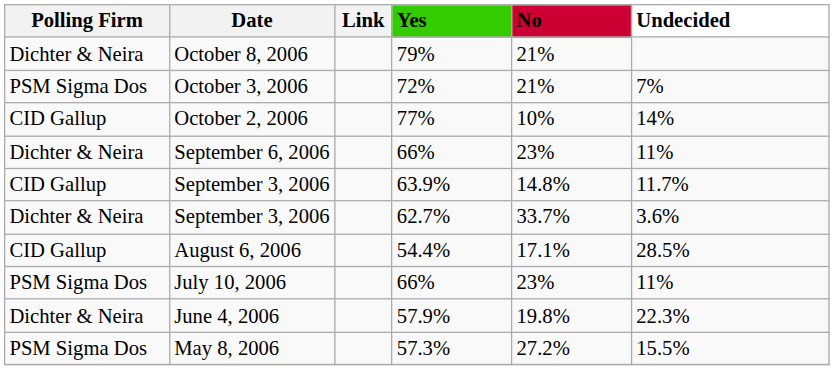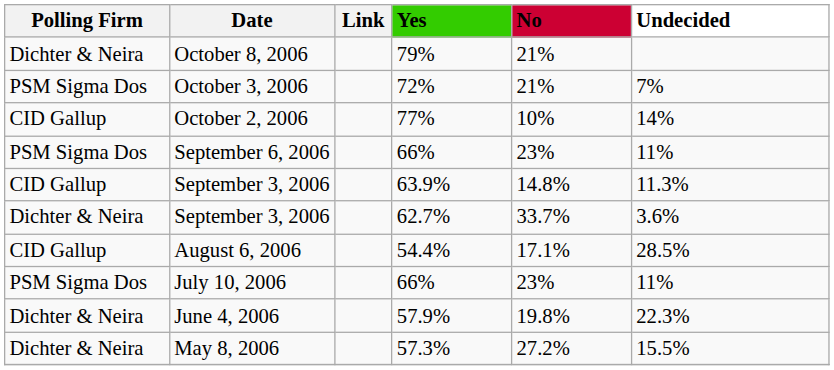 <table class="wikitable">
 <tr>
 <th width=20%>Polling Firm</th>
 <th width=20%>Date</th>
 <th width=7%>Link</th>
 <td style="background: #3C0;"><strong>Yes</strong></td>
 <td style="background: #C03;"><strong>No</strong></td>
 <td style="background: #FFF;"><strong>Undecided</strong></td>
 </tr>
 <tr>
 <td>Dichter & Neira</td>
 <td>October 8, 2006</td>
 <td></td>
 <td>79%</td>
 <td>21%</td>
 <td></td>
 </tr>
 <tr>
 <td>PSM Sigma Dos</td>
 <td>October 3, 2006</td>
 <td></td>
 <td>72%</td>
 <td>21%</td>
 <td>7%</td>
 </tr>
 <tr>
 <td>CID Gallup</td>
 <td>October 2, 2006</td>
 <td></td>
 <td>77%</td>
 <td>10%</td>
 <td>14%</td>
 </tr>
 <tr>
-<td>Dichter & Neira</td>
+<td>PSM Sigma Dos</td>
 <td>September 6, 2006</td>
 <td></td>
 <td>66%</td>
 <td>23%</td>
 <td>11%</td>
 </tr>
 <tr>
 <td>CID Gallup</td>
 <td>September 3, 2006</td>
 <td></td>
 <td>63.9%</td>
 <td>14.8%</td>
-<td>11.7%</td>
+<td>11.3%</td>
 </tr>
 <tr>
 <td>Dichter & Neira</td>
 <td>September 3, 2006</td>
 <td></td>
 <td>62.7%</td>
 <td>33.7%</td>
 <td>3.6%</td>
 </tr>
 <tr>
 <td>CID Gallup</td>
 <td>August 6, 2006</td>
 <td></td>
 <td>54.4%</td>
 <td>17.1%</td>
 <td>28.5%</td>
 </tr>
 <tr>
 <td>PSM Sigma Dos</td>
 <td>July 10, 2006</td>
 <td></td>
 <td>66%</td>
 <td>23%</td>
 <td>11%</td>
 </tr>
 <tr>
 <td>Dichter & Neira</td>
 <td>June 4, 2006</td>
 <td></td>
 <td>57.9%</td>
 <td>19.8%</td>
 <td>22.3%</td>
 </tr>
 <tr>
-<td>PSM Sigma Dos</td>
+<td>Dichter & Neira</td>
 <td>May 8, 2006</td>
 <td></td>
 <td>57.3%</td>
 <td>27.2%</td>
 <td>15.5%</td>
 </tr>
 <tr>
 </tr>
 </table>
